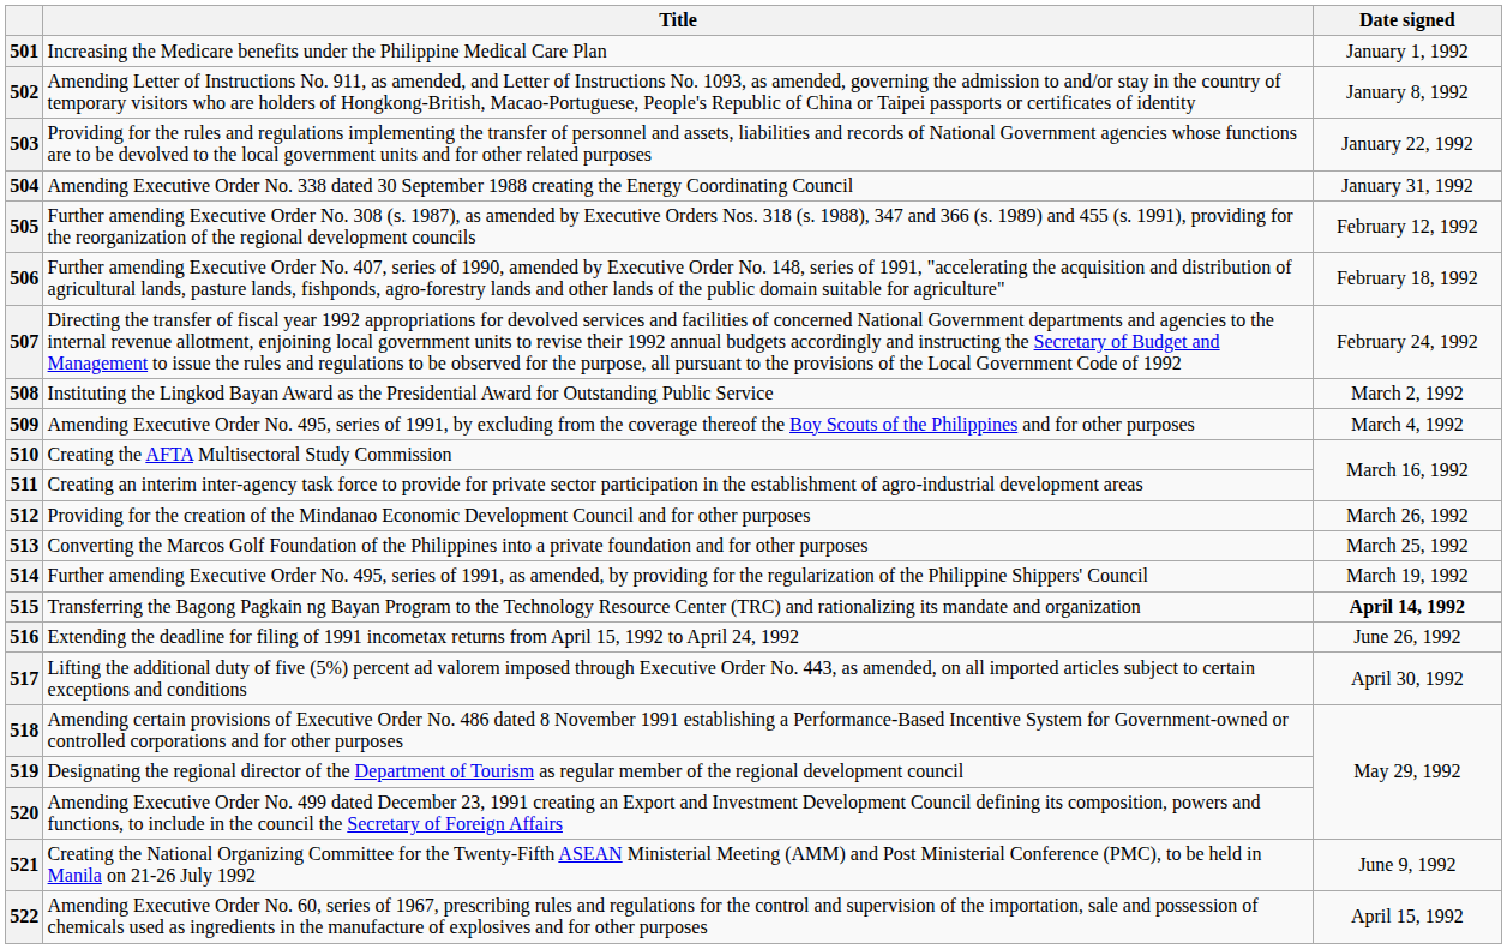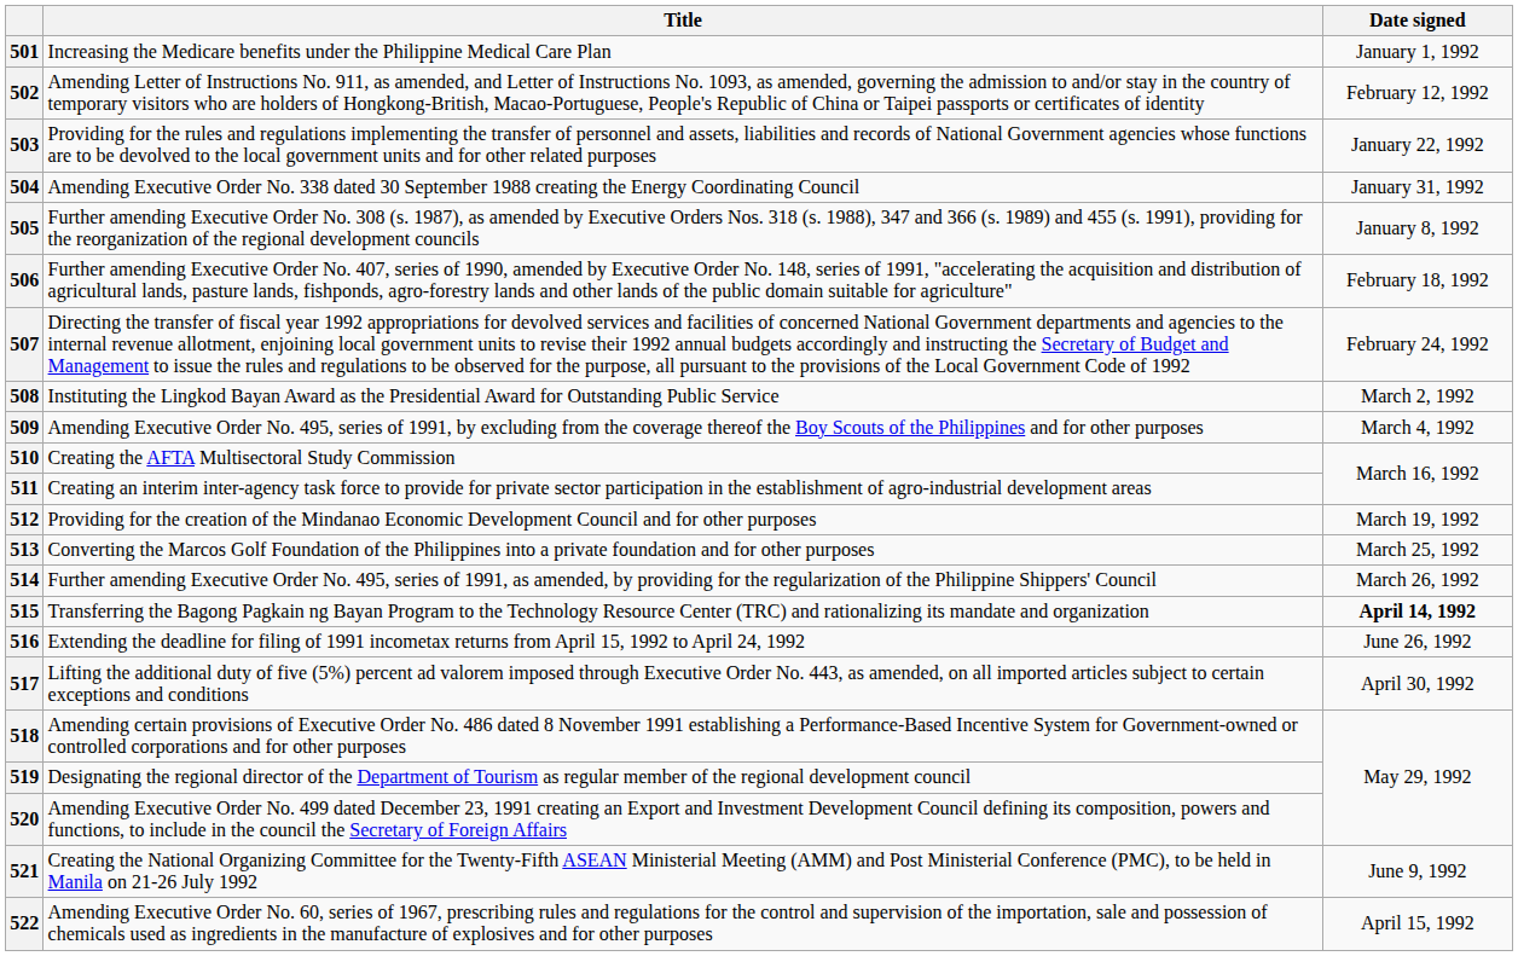 <table class="wikitable sortable" style="text-align:center;">
 <tr>
 <th scope="col"></th>
 <th scope="col">Title</th>
 <th scope="col" width="150px">Date signed</th>
 </tr>
 <tr>
 <th scope="row">501</th>
 <td style="text-align:left;">Increasing the Medicare benefits under the Philippine Medical Care Plan</td>
 <td>January 1, 1992</td>
 </tr>
 <tr>
 <th scope="row">502</th>
 <td style="text-align:left;">Amending Letter of Instructions No. 911, as amended, and Letter of Instructions No. 1093, as amended, governing the admission to and/or stay in the country of temporary visitors who are holders of Hongkong-British, Macao-Portuguese, People's Republic of China or Taipei passports or certificates of identity</td>
-<td>January 8, 1992</td>
+<td>February 12, 1992</td>
 </tr>
 <tr>
 <th scope="row">503</th>
 <td style="text-align:left;">Providing for the rules and regulations implementing the transfer of personnel and assets, liabilities and records of National Government agencies whose functions are to be devolved to the local government units and for other related purposes</td>
 <td>January 22, 1992</td>
 </tr>
 <tr>
 <th scope="row">504</th>
 <td style="text-align:left;">Amending Executive Order No. 338 dated 30 September 1988 creating the Energy Coordinating Council</td>
 <td>January 31, 1992</td>
 </tr>
 <tr>
 <th scope="row">505</th>
 <td style="text-align:left;">Further amending Executive Order No. 308 (s. 1987), as amended by Executive Orders Nos. 318 (s. 1988), 347 and 366 (s. 1989) and 455 (s. 1991), providing for the reorganization of the regional development councils</td>
-<td>February 12, 1992</td>
+<td>January 8, 1992</td>
 </tr>
 <tr>
 <th scope="row">506</th>
 <td style="text-align:left;">Further amending Executive Order No. 407, series of 1990, amended by Executive Order No. 148, series of 1991, "accelerating the acquisition and distribution of agricultural lands, pasture lands, fishponds, agro-forestry lands and other lands of the public domain suitable for agriculture"</td>
 <td>February 18, 1992</td>
 </tr>
 <tr>
 <th scope="row">507</th>
 <td style="text-align:left;">Directing the transfer of fiscal year 1992 appropriations for devolved services and facilities of concerned National Government departments and agencies to the internal revenue allotment, enjoining local government units to revise their 1992 annual budgets accordingly and instructing the <a href='#'>Secretary of Budget and Management</a> to issue the rules and regulations to be observed for the purpose, all pursuant to the provisions of the Local Government Code of 1992</td>
 <td>February 24, 1992</td>
 </tr>
 <tr>
 <th scope="row">508</th>
 <td style="text-align:left;">Instituting the Lingkod Bayan Award as the Presidential Award for Outstanding Public Service</td>
 <td>March 2, 1992</td>
 </tr>
 <tr>
 <th scope="row">509</th>
 <td style="text-align:left;">Amending Executive Order No. 495, series of 1991, by excluding from the coverage thereof the <a href='#'>Boy Scouts of the Philippines</a> and for other purposes</td>
 <td>March 4, 1992</td>
 </tr>
 <tr>
 <th scope="row">510</th>
 <td style="text-align:left;">Creating the <a href='#'>AFTA</a> Multisectoral Study Commission</td>
 <td rowspan="2">March 16, 1992</td>
 </tr>
 <tr>
 <th scope="row">511</th>
 <td style="text-align:left;">Creating an interim inter-agency task force to provide for private sector participation in the establishment of agro-industrial development areas</td>
 </tr>
 <tr>
 <th scope="row">512</th>
 <td style="text-align:left;">Providing for the creation of the Mindanao Economic Development Council and for other purposes</td>
-<td>March 26, 1992</td>
+<td>March 19, 1992</td>
 </tr>
 <tr>
 <th scope="row">513</th>
 <td style="text-align:left;">Converting the Marcos Golf Foundation of the Philippines into a private foundation and for other purposes</td>
 <td>March 25, 1992</td>
 </tr>
 <tr>
 <th scope="row">514</th>
 <td style="text-align:left;">Further amending Executive Order No. 495, series of 1991, as amended, by providing for the regularization of the Philippine Shippers' Council</td>
-<td>March 19, 1992</td>
+<td>March 26, 1992</td>
 </tr>
 <tr>
 <th scope="row">515</th>
 <td style="text-align:left;">Transferring the Bagong Pagkain ng Bayan Program to the Technology Resource Center (TRC) and rationalizing its mandate and organization</td>
 <td><strong>April 14, 1992</strong></td>
 </tr>
 <tr>
 <th scope="row">516</th>
 <td style="text-align:left;">Extending the deadline for filing of 1991 incometax returns from April 15, 1992 to April 24, 1992</td>
 <td>June 26, 1992</td>
 </tr>
 <tr>
 <th scope="row">517</th>
 <td style="text-align:left;">Lifting the additional duty of five (5%) percent ad valorem imposed through Executive Order No. 443, as amended, on all imported articles subject to certain exceptions and conditions</td>
 <td>April 30, 1992</td>
 </tr>
 <tr>
 <th scope="row">518</th>
 <td style="text-align:left;">Amending certain provisions of Executive Order No. 486 dated 8 November 1991 establishing a Performance-Based Incentive System for Government-owned or controlled corporations and for other purposes</td>
 <td rowspan="3">May 29, 1992</td>
 </tr>
 <tr>
 <th scope="row">519</th>
 <td style="text-align:left;">Designating the regional director of the <a href='#'>Department of Tourism</a> as regular member of the regional development council</td>
 </tr>
 <tr>
 <th scope="row">520</th>
 <td style="text-align:left;">Amending Executive Order No. 499 dated December 23, 1991 creating an Export and Investment Development Council defining its composition, powers and functions, to include in the council the <a href='#'>Secretary of Foreign Affairs</a></td>
 </tr>
 <tr>
 <th scope="row">521</th>
 <td style="text-align:left;">Creating the National Organizing Committee for the Twenty-Fifth <a href='#'>ASEAN</a> Ministerial Meeting (AMM) and Post Ministerial Conference (PMC), to be held in <a href='#'>Manila</a> on 21-26 July 1992</td>
 <td>June 9, 1992</td>
 </tr>
 <tr>
 <th scope="row">522</th>
 <td style="text-align:left;">Amending Executive Order No. 60, series of 1967, prescribing rules and regulations for the control and supervision of the importation, sale and possession of chemicals used as ingredients in the manufacture of explosives and for other purposes</td>
 <td>April 15, 1992</td>
 </tr>
 </table>
